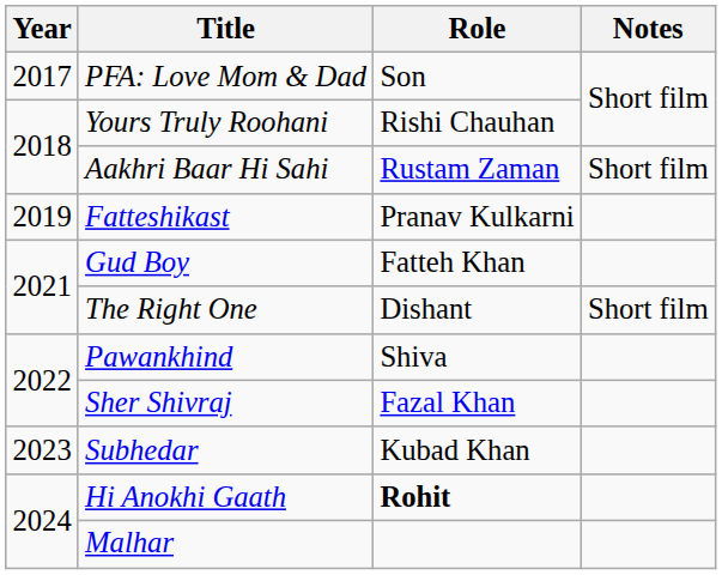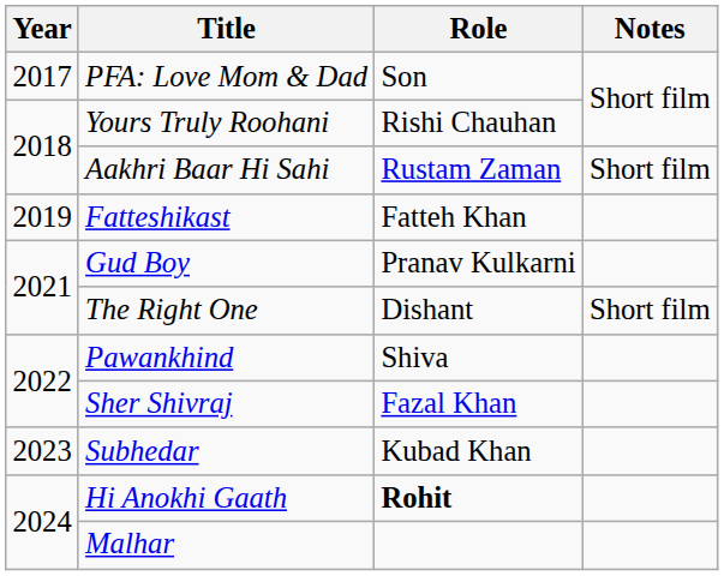 <table class="wikitable">
 <tr>
 <th>Year</th>
 <th>Title</th>
 <th>Role</th>
 <th>Notes</th>
 </tr>
 <tr>
 <td>2017</td>
 <td><em>PFA: Love Mom & Dad</em></td>
 <td>Son</td>
 <td rowspan="2">Short film</td>
 </tr>
 <tr>
 <td rowspan="2">2018</td>
 <td><em>Yours Truly Roohani</em></td>
 <td>Rishi Chauhan</td>
 </tr>
 <tr>
 <td><em>Aakhri Baar Hi Sahi</em></td>
 <td><a href='#'>Rustam Zaman</a></td>
 <td>Short film</td>
 </tr>
 <tr>
 <td>2019</td>
 <td><em><a href='#'>Fatteshikast</a></em></td>
-<td>Pranav Kulkarni</td>
+<td>Fatteh Khan</td>
 <td></td>
 </tr>
 <tr>
 <td rowspan="2">2021</td>
 <td><em><a href='#'>Gud Boy</a></em></td>
-<td>Fatteh Khan</td>
+<td>Pranav Kulkarni</td>
 <td></td>
 </tr>
 <tr>
 <td><em>The Right One</em></td>
 <td>Dishant</td>
 <td>Short film</td>
 </tr>
 <tr>
 <td rowspan="2">2022</td>
 <td><em><a href='#'>Pawankhind</a></em></td>
 <td>Shiva</td>
 <td></td>
 </tr>
 <tr>
 <td><em><a href='#'>Sher Shivraj</a></em></td>
 <td><a href='#'>Fazal Khan</a></td>
 <td></td>
 </tr>
 <tr>
 <td>2023</td>
 <td><em><a href='#'>Subhedar</a></em></td>
 <td>Kubad Khan</td>
 <td></td>
 </tr>
 <tr>
 <td rowspan="2">2024</td>
 <td><em><a href='#'>Hi Anokhi Gaath</a></em></td>
 <td><strong>Rohit</strong></td>
 <td></td>
 </tr>
 <tr>
 <td><em><a href='#'>Malhar</a></em></td>
 <td></td>
 <td></td>
 </tr>
 </table>
